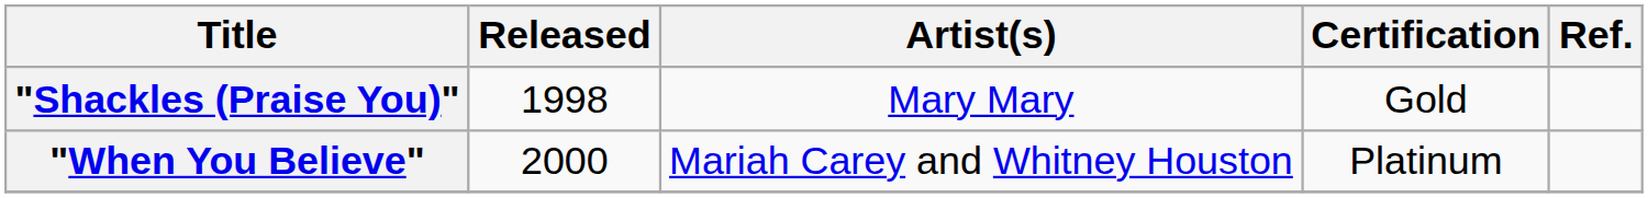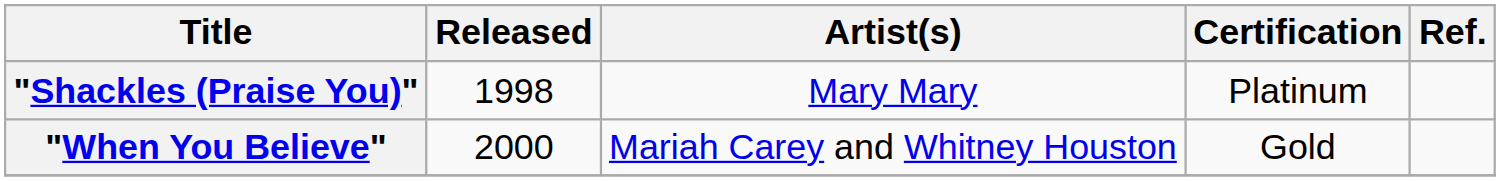 <table class="wikitable plainrowheaders" style="text-align:center;">
 <tr>
 <th>Title</th>
 <th>Released</th>
 <th>Artist(s)</th>
 <th>Certification</th>
 <th>Ref.</th>
 </tr>
 <tr>
 <th scope="row">"<a href='#'>Shackles (Praise You)</a>"</th>
 <td>1998</td>
 <td><a href='#'>Mary Mary</a></td>
-<td>Gold</td>
+<td>Platinum</td>
 <td></td>
 </tr>
 <tr>
 <th scope="row">"<a href='#'>When You Believe</a>"</th>
 <td>2000</td>
 <td><a href='#'>Mariah Carey</a> and <a href='#'>Whitney Houston</a></td>
-<td>Platinum</td>
+<td>Gold</td>
 <td></td>
 </tr>
 <tr>
 </tr>
 </table>
